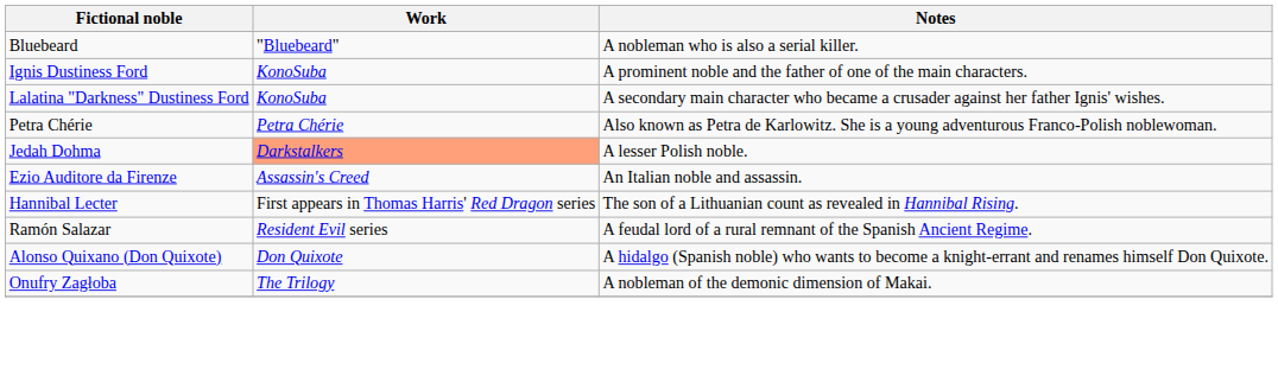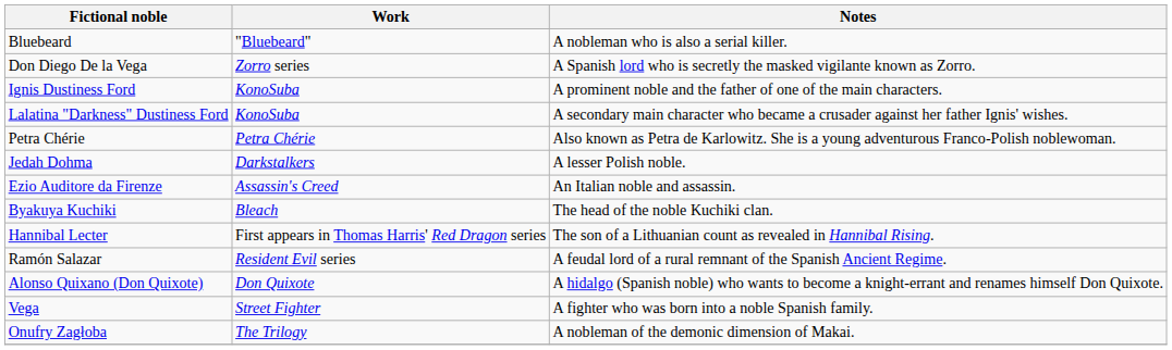 <table class="wikitable sortable">
 <tr>
 <th>Fictional noble</th>
 <th>Work</th>
 <th class="unsortable">Notes</th>
 </tr>
 <tr>
 <td>Bluebeard</td>
 <td>"<a href='#'>Bluebeard</a>"</td>
 <td>A nobleman who is also a serial killer.</td>
+</tr>
+<tr>
+<td>Don Diego De la Vega</td>
+<td><em><a href='#'>Zorro</a></em> series</td>
+<td>A Spanish <a href='#'>lord</a> who is secretly the masked vigilante known as Zorro.</td>
 </tr>
 <tr>
 <td><a href='#'>Ignis Dustiness Ford</a></td>
 <td><em><a href='#'>KonoSuba</a></em></td>
 <td>A prominent noble and the father of one of the main characters.</td>
 </tr>
 <tr>
 <td><a href='#'>Lalatina "Darkness" Dustiness Ford</a></td>
 <td><em><a href='#'>KonoSuba</a></em></td>
 <td>A secondary main character who became a crusader against her father Ignis' wishes.</td>
 </tr>
 <tr>
 <td>Petra Chérie</td>
 <td><em><a href='#'>Petra Chérie</a></em></td>
 <td>Also known as Petra de Karlowitz. She is a young adventurous Franco-Polish noblewoman.</td>
 </tr>
 <tr>
 <td><a href='#'>Jedah Dohma</a></td>
-<td style="background: lightsalmon;"><em><a href='#'>Darkstalkers</a></em></td>
+<td><em><a href='#'>Darkstalkers</a></em></td>
 <td>A lesser Polish noble.</td>
 </tr>
 <tr>
 <td><a href='#'>Ezio Auditore da Firenze</a></td>
 <td><em><a href='#'>Assassin's Creed</a></em></td>
 <td>An Italian noble and assassin.</td>
+</tr>
+<tr>
+<td><a href='#'>Byakuya Kuchiki</a></td>
+<td><em><a href='#'>Bleach</a></em></td>
+<td>The head of the noble Kuchiki clan.</td>
 </tr>
 <tr>
 <td><a href='#'>Hannibal Lecter</a></td>
 <td>First appears in <a href='#'>Thomas Harris</a>' <em><a href='#'>Red Dragon</a></em> series</td>
 <td>The son of a Lithuanian count as revealed in <em><a href='#'>Hannibal Rising</a></em>.</td>
 </tr>
 <tr>
 <td>Ramón Salazar</td>
 <td><em><a href='#'>Resident Evil</a></em> series</td>
 <td>A feudal lord of a rural remnant of the Spanish <a href='#'>Ancient Regime</a>.</td>
 </tr>
 <tr>
 <td><a href='#'>Alonso Quixano (Don Quixote)</a></td>
 <td><em><a href='#'>Don Quixote</a></em></td>
 <td>A <a href='#'>hidalgo</a> (Spanish noble) who wants to become a knight-errant and renames himself Don Quixote.</td>
 </tr>
 <tr>
+<td><a href='#'>Vega</a></td>
+<td><em><a href='#'>Street Fighter</a></em></td>
+<td>A fighter who was born into a noble Spanish family.</td>
+</tr>
+<tr>
 <td><a href='#'>Onufry Zagłoba</a></td>
 <td><em><a href='#'>The Trilogy</a></em></td>
 <td>A nobleman of the demonic dimension of Makai.</td>
 </tr>
 <tr>
 </tr>
 </table>
